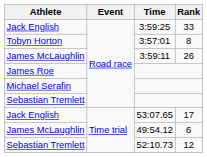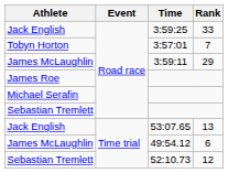 <table class=wikitable style="font-size:90%;">
 <tr>
 <th>Athlete</th>
 <th>Event</th>
 <th>Time</th>
 <th>Rank</th>
 </tr>
 <tr align=center>
 <td align=left><a href='#'>Jack English</a></td>
 <td align=left rowspan=6><a href='#'>Road race</a></td>
 <td>3:59:25</td>
 <td>33</td>
 </tr>
 <tr align=center>
 <td align=left><a href='#'>Tobyn Horton</a></td>
 <td>3:57:01</td>
-<td>8</td>
+<td>7</td>
 </tr>
 <tr align=center>
 <td align=left><a href='#'>James McLaughlin</a></td>
 <td>3:59:11</td>
-<td>26</td>
+<td>29</td>
 </tr>
 <tr align=center>
 <td align=left><a href='#'>James Roe</a></td>
 <td colspan=2></td>
 </tr>
 <tr align=center>
 <td align=left><a href='#'>Michael Serafin</a></td>
 <td colspan=2></td>
 </tr>
 <tr align=center>
 <td align=left><a href='#'>Sebastian Tremlett</a></td>
 <td colspan=2></td>
 </tr>
 <tr align=center>
 <td align=left><a href='#'>Jack English</a></td>
 <td align=left rowspan=3><a href='#'>Time trial</a></td>
 <td>53:07.65</td>
-<td>17</td>
+<td>13</td>
 </tr>
 <tr align=center>
 <td align=left><a href='#'>James McLaughlin</a></td>
 <td>49:54.12</td>
 <td>6</td>
 </tr>
 <tr align=center>
 <td align=left><a href='#'>Sebastian Tremlett</a></td>
 <td>52:10.73</td>
 <td>12</td>
 </tr>
 </table>
